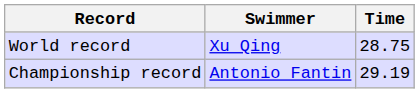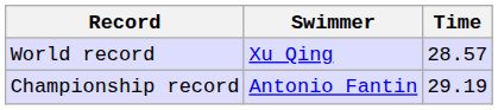 <table class="wikitable" style="text-align:left">
 <tr>
 <th>Record</th>
 <th>Swimmer</th>
 <th>Time</th>
 </tr>
 <tr bgcolor=ddddff>
 <td>World record</td>
 <td> <a href='#'>Xu Qing</a></td>
-<td>28.75</td>
+<td>28.57</td>
 </tr>
 <tr bgcolor=ddddff>
 <td>Championship record</td>
 <td> <a href='#'>Antonio Fantin</a></td>
 <td>29.19</td>
 </tr>
 </table>
